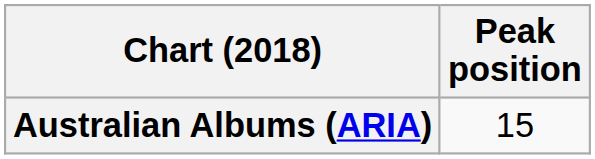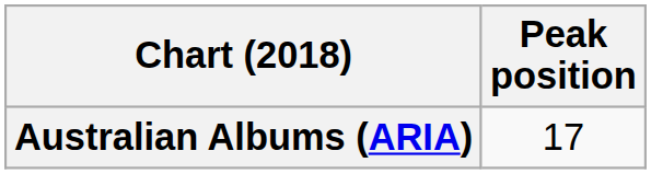 <table class="wikitable plainrowheaders" style="text-align:center">
 <tr>
 <th scope="col">Chart (2018)</th>
 <th scope="col">Peak<br> position</th>
 </tr>
 <tr>
 <th scope="row">Australian Albums (<a href='#'>ARIA</a>)</th>
-<td>15</td>
+<td>17</td>
 </tr>
 </table>
